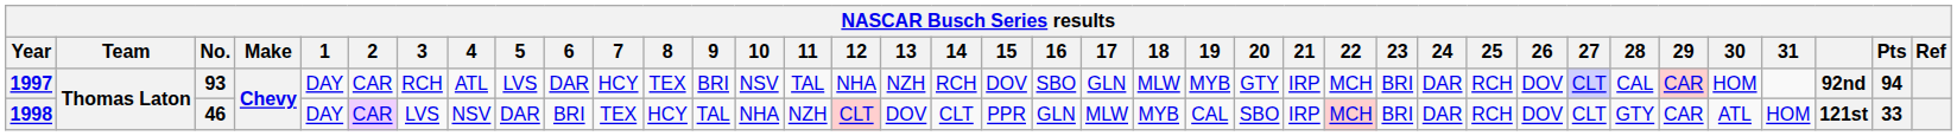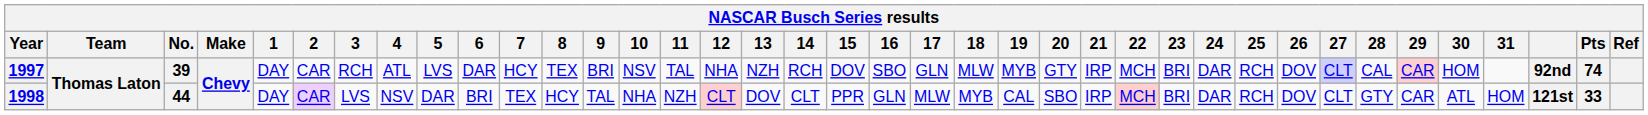 <table class="wikitable" style="text-align:center; font-size:75%">
 <tr>
 <th colspan=42><a href='#'>NASCAR Busch Series</a> results</th>
 </tr>
 <tr>
 <th>Year</th>
 <th>Team</th>
 <th>No.</th>
 <th>Make</th>
 <th>1</th>
 <th>2</th>
 <th>3</th>
 <th>4</th>
 <th>5</th>
 <th>6</th>
 <th>7</th>
 <th>8</th>
 <th>9</th>
 <th>10</th>
 <th>11</th>
 <th>12</th>
 <th>13</th>
 <th>14</th>
 <th>15</th>
 <th>16</th>
 <th>17</th>
 <th>18</th>
 <th>19</th>
 <th>20</th>
 <th>21</th>
 <th>22</th>
 <th>23</th>
 <th>24</th>
 <th>25</th>
 <th>26</th>
 <th>27</th>
 <th>28</th>
 <th>29</th>
 <th>30</th>
 <th>31</th>
 <th></th>
 <th>Pts</th>
 <th>Ref</th>
 </tr>
 <tr>
 <th><a href='#'>1997</a></th>
 <th rowspan=2>Thomas Laton</th>
-<th>93</th>
+<th>39</th>
 <th rowspan=2><a href='#'>Chevy</a></th>
 <td><a href='#'>DAY</a></td>
 <td><a href='#'>CAR</a></td>
 <td><a href='#'>RCH</a></td>
 <td><a href='#'>ATL</a></td>
 <td><a href='#'>LVS</a></td>
 <td><a href='#'>DAR</a></td>
 <td><a href='#'>HCY</a></td>
 <td><a href='#'>TEX</a></td>
 <td><a href='#'>BRI</a></td>
 <td><a href='#'>NSV</a></td>
 <td><a href='#'>TAL</a></td>
 <td><a href='#'>NHA</a></td>
 <td><a href='#'>NZH</a></td>
 <td><a href='#'>RCH</a></td>
 <td><a href='#'>DOV</a></td>
 <td><a href='#'>SBO</a></td>
 <td><a href='#'>GLN</a></td>
 <td><a href='#'>MLW</a></td>
 <td><a href='#'>MYB</a></td>
 <td><a href='#'>GTY</a></td>
 <td><a href='#'>IRP</a></td>
 <td><a href='#'>MCH</a></td>
 <td><a href='#'>BRI</a></td>
 <td><a href='#'>DAR</a></td>
 <td><a href='#'>RCH</a></td>
 <td><a href='#'>DOV</a></td>
 <td style="background:#CFCFFF;"><a href='#'>CLT</a><br></td>
 <td><a href='#'>CAL</a></td>
 <td style="background:#FFCFCF;"><a href='#'>CAR</a><br></td>
 <td><a href='#'>HOM</a></td>
 <td></td>
 <th>92nd</th>
-<th>94</th>
+<th>74</th>
 <th></th>
 </tr>
 <tr>
 <th><a href='#'>1998</a></th>
-<th>46</th>
+<th>44</th>
 <td><a href='#'>DAY</a></td>
 <td style="background:#EFCFFF;"><a href='#'>CAR</a><br></td>
 <td><a href='#'>LVS</a></td>
 <td><a href='#'>NSV</a></td>
 <td><a href='#'>DAR</a></td>
 <td><a href='#'>BRI</a></td>
 <td><a href='#'>TEX</a></td>
 <td><a href='#'>HCY</a></td>
 <td><a href='#'>TAL</a></td>
 <td><a href='#'>NHA</a></td>
 <td><a href='#'>NZH</a></td>
 <td style="background:#FFCFCF;"><a href='#'>CLT</a><br></td>
 <td><a href='#'>DOV</a></td>
 <td><a href='#'>CLT</a></td>
 <td><a href='#'>PPR</a></td>
 <td><a href='#'>GLN</a></td>
 <td><a href='#'>MLW</a></td>
 <td><a href='#'>MYB</a></td>
 <td><a href='#'>CAL</a></td>
 <td><a href='#'>SBO</a></td>
 <td><a href='#'>IRP</a></td>
 <td style="background:#FFCFCF;"><a href='#'>MCH</a><br></td>
 <td><a href='#'>BRI</a></td>
 <td><a href='#'>DAR</a></td>
 <td><a href='#'>RCH</a></td>
 <td><a href='#'>DOV</a></td>
 <td><a href='#'>CLT</a></td>
 <td><a href='#'>GTY</a></td>
 <td><a href='#'>CAR</a></td>
 <td><a href='#'>ATL</a></td>
 <td><a href='#'>HOM</a></td>
 <th>121st</th>
 <th>33</th>
 <th></th>
 </tr>
 </table>
